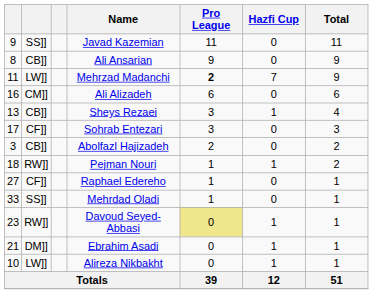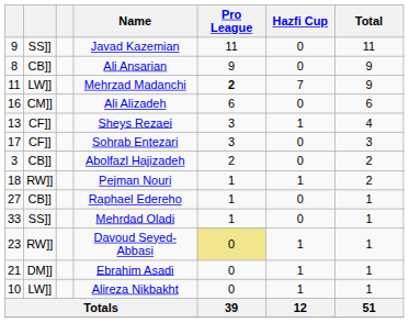 <table class="wikitable sortable" style="text-align:center; font-size:95%;">
 <tr>
 <th width="15"></th>
 <th width="15"></th>
 <th width="15"></th>
 <th width="150">Name</th>
 <th width="80"><a href='#'>Pro League</a></th>
 <th width="80"><a href='#'>Hazfi Cup</a></th>
 <th width="80">Total</th>
 </tr>
 <tr>
 <td>9</td>
 <td [[>SS]]</td>
 <td></td>
 <td><a href='#'>Javad Kazemian</a></td>
 <td>11</td>
 <td>0</td>
 <td>11</td>
 </tr>
 <tr>
 <td>8</td>
 <td [[>CB]]</td>
 <td></td>
 <td><a href='#'>Ali Ansarian</a></td>
 <td>9</td>
 <td>0</td>
 <td>9</td>
 </tr>
 <tr>
 <td>11</td>
 <td [[>LW]]</td>
 <td></td>
 <td><a href='#'>Mehrzad Madanchi</a></td>
 <td><strong>2</strong></td>
 <td>7</td>
 <td>9</td>
 </tr>
 <tr>
 <td>16</td>
 <td [[>CM]]</td>
 <td></td>
 <td><a href='#'>Ali Alizadeh</a></td>
 <td>6</td>
 <td>0</td>
 <td>6</td>
 </tr>
 <tr>
 <td>13</td>
-<td [[>CB]]</td>
+<td [[>CF]]</td>
 <td></td>
 <td><a href='#'>Sheys Rezaei</a></td>
 <td>3</td>
 <td>1</td>
 <td>4</td>
 </tr>
 <tr>
 <td>17</td>
 <td [[>CF]]</td>
 <td></td>
 <td><a href='#'>Sohrab Entezari</a></td>
 <td>3</td>
 <td>0</td>
 <td>3</td>
 </tr>
 <tr>
 <td>3</td>
 <td [[>CB]]</td>
 <td></td>
 <td><a href='#'>Abolfazl Hajizadeh</a></td>
 <td>2</td>
 <td>0</td>
 <td>2</td>
 </tr>
 <tr>
 <td>18</td>
 <td [[>RW]]</td>
 <td></td>
 <td><a href='#'>Pejman Nouri</a></td>
 <td>1</td>
 <td>1</td>
 <td>2</td>
 </tr>
 <tr>
 <td>27</td>
-<td [[>CF]]</td>
+<td [[>CB]]</td>
 <td></td>
 <td><a href='#'>Raphael Edereho</a></td>
 <td>1</td>
 <td>0</td>
 <td>1</td>
 </tr>
 <tr>
 <td>33</td>
 <td [[>SS]]</td>
 <td></td>
 <td><a href='#'>Mehrdad Oladi</a></td>
 <td>1</td>
 <td>0</td>
 <td>1</td>
 </tr>
 <tr>
 <td>23</td>
 <td [[>RW]]</td>
 <td></td>
 <td><a href='#'>Davoud Seyed-Abbasi</a></td>
 <td style="background: khaki;">0</td>
 <td>1</td>
 <td>1</td>
 </tr>
 <tr>
 <td>21</td>
 <td [[>DM]]</td>
 <td></td>
 <td><a href='#'>Ebrahim Asadi</a></td>
 <td>0</td>
 <td>1</td>
 <td>1</td>
 </tr>
 <tr>
 <td>10</td>
 <td [[>LW]]</td>
 <td></td>
 <td><a href='#'>Alireza Nikbakht</a></td>
 <td>0</td>
 <td>1</td>
 <td>1</td>
 </tr>
 <tr>
 <th colspan="4"><strong>Totals</strong></th>
 <th>39</th>
 <th>12</th>
 <th>51</th>
 </tr>
 <tr>
 </tr>
 </table>
